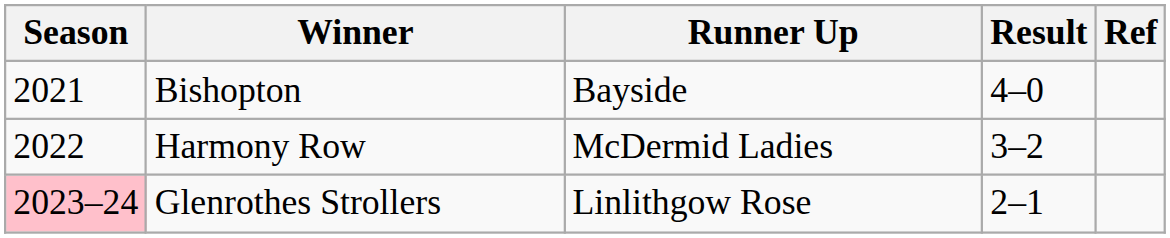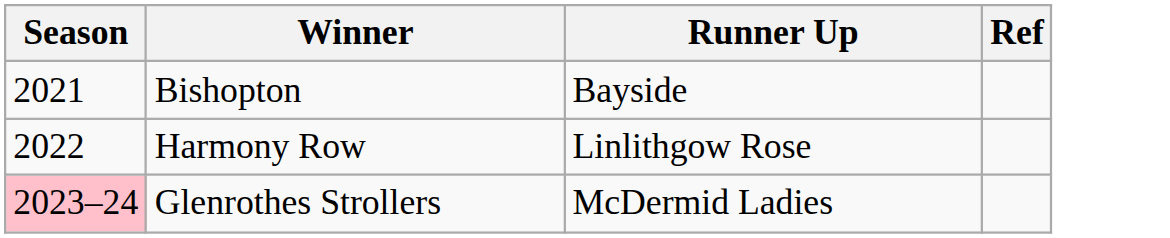 <table class="sortable wikitable">
 <tr>
 <th>Season</th>
 <th scope="col" style="width: 180px;">Winner</th>
 <th scope="col" style="width: 180px;">Runner Up</th>
-<th>Result</th>
 <th>Ref</th>
 </tr>
 <tr>
 <td>2021</td>
 <td>Bishopton</td>
 <td>Bayside</td>
-<td>4–0</td>
 <td></td>
 </tr>
 <tr>
 <td>2022</td>
 <td>Harmony Row</td>
-<td>McDermid Ladies</td>
-<td>3–2</td>
+<td>Linlithgow Rose</td>
 <td></td>
 </tr>
 <tr>
 <td style="background: pink;">2023–24</td>
 <td>Glenrothes Strollers</td>
-<td>Linlithgow Rose</td>
-<td>2–1</td>
+<td>McDermid Ladies</td>
 <td></td>
 </tr>
 </table>
